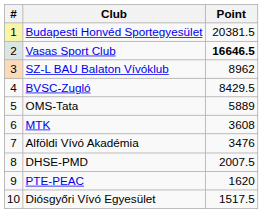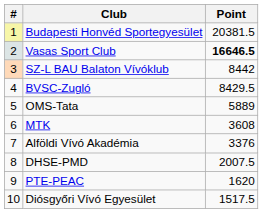 <table class="wikitable" style="text-align:center; font-size:95%;">
 <tr>
 <th>#</th>
 <th>Club</th>
 <th style="width:4em; font-weight:bold;">Point</th>
 </tr>
 <tr align="center">
 <td style="background:#F7F6A8;">1</td>
 <td align="left"><a href='#'>Budapesti Honvéd Sportegyesület</a></td>
 <td align="right">20381.5</td>
 </tr>
 <tr align="center">
 <td style="background:#DCE5E5;">2</td>
 <td align="left"><a href='#'>Vasas Sport Club</a></td>
 <td align="right"><strong>16646.5</strong></td>
 </tr>
 <tr align="center">
 <td style="background:#FFDAB9;">3</td>
 <td align="left"><a href='#'>SZ-L BAU Balaton Vívóklub</a></td>
-<td align="right">8962</td>
+<td align="right">8442</td>
 </tr>
 <tr align="center">
 <td>4</td>
 <td align="left"><a href='#'>BVSC-Zugló</a></td>
 <td align="right">8429.5</td>
 </tr>
 <tr align="center">
 <td>5</td>
 <td align="left">OMS-Tata</td>
 <td align="right">5889</td>
 </tr>
 <tr align="center">
 <td>6</td>
 <td align="left"><a href='#'>MTK</a></td>
 <td align="right">3608</td>
 </tr>
 <tr align="center">
 <td>7</td>
 <td align="left">Alföldi Vívó Akadémia</td>
-<td align="right">3476</td>
+<td align="right">3376</td>
 </tr>
 <tr align="center">
 <td>8</td>
 <td align="left">DHSE-PMD</td>
 <td align="right">2007.5</td>
 </tr>
 <tr align="center">
 <td>9</td>
 <td align="left"><a href='#'>PTE-PEAC</a></td>
 <td align="right">1620</td>
 </tr>
 <tr align="center">
 <td>10</td>
 <td align="left">Diósgyőri Vívó Egyesület</td>
 <td align="right">1517.5</td>
 </tr>
 </table>
